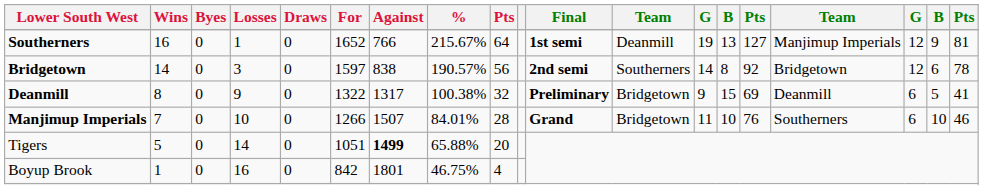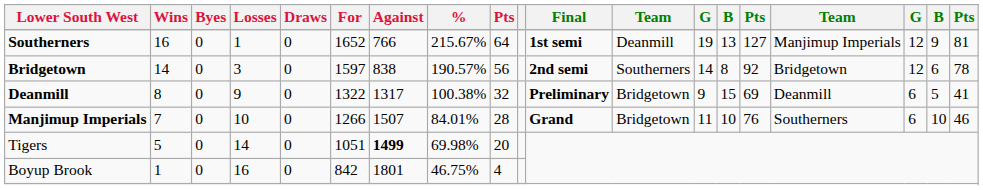 <table style="font-size: 85%; text-align: left;" class="wikitable">
 <tr>
 <th style="color:crimson">Lower South West</th>
 <th style="color:crimson">Wins</th>
 <th style="color:crimson">Byes</th>
 <th style="color:crimson">Losses</th>
 <th style="color:crimson">Draws</th>
 <th style="color:crimson">For</th>
 <th style="color:crimson">Against</th>
 <th style="color:crimson">%</th>
 <th style="color:crimson">Pts</th>
 <th></th>
 <th style="color:green">Final</th>
 <th style="color:green">Team</th>
 <th style="color:green">G</th>
 <th style="color:green">B</th>
 <th style="color:green">Pts</th>
 <th style="color:green">Team</th>
 <th style="color:green">G</th>
 <th style="color:green">B</th>
 <th style="color:green">Pts</th>
 </tr>
 <tr>
 </tr>
 <tr>
 </tr>
 <tr>
 <td><strong>	Southerners	</strong></td>
 <td>16</td>
 <td>0</td>
 <td>1</td>
 <td>0</td>
 <td>1652</td>
 <td>766</td>
 <td>215.67%</td>
 <td>64</td>
 <td></td>
 <td><strong>1st semi</strong></td>
 <td>Deanmill</td>
 <td>19</td>
 <td>13</td>
 <td>127</td>
 <td>Manjimup Imperials</td>
 <td>12</td>
 <td>9</td>
 <td>81</td>
 </tr>
 <tr>
 <td><strong>	Bridgetown	</strong></td>
 <td>14</td>
 <td>0</td>
 <td>3</td>
 <td>0</td>
 <td>1597</td>
 <td>838</td>
 <td>190.57%</td>
 <td>56</td>
 <td></td>
 <td><strong>2nd semi</strong></td>
 <td>Southerners</td>
 <td>14</td>
 <td>8</td>
 <td>92</td>
 <td>Bridgetown</td>
 <td>12</td>
 <td>6</td>
 <td>78</td>
 </tr>
 <tr ||>
 <td><strong>	Deanmill	</strong></td>
 <td>8</td>
 <td>0</td>
 <td>9</td>
 <td>0</td>
 <td>1322</td>
 <td>1317</td>
 <td>100.38%</td>
 <td>32</td>
 <td></td>
 <td><strong>Preliminary</strong></td>
 <td>Bridgetown</td>
 <td>9</td>
 <td>15</td>
 <td>69</td>
 <td>Deanmill</td>
 <td>6</td>
 <td>5</td>
 <td>41</td>
 </tr>
 <tr>
 <td><strong>	Manjimup Imperials	</strong></td>
 <td>7</td>
 <td>0</td>
 <td>10</td>
 <td>0</td>
 <td>1266</td>
 <td>1507</td>
 <td>84.01%</td>
 <td>28</td>
 <td></td>
 <td><strong>Grand</strong></td>
 <td>Bridgetown</td>
 <td>11</td>
 <td>10</td>
 <td>76</td>
 <td>Southerners</td>
 <td>6</td>
 <td>10</td>
 <td>46</td>
 </tr>
 <tr>
 <td>Tigers</td>
 <td>5</td>
 <td>0</td>
 <td>14</td>
 <td>0</td>
 <td>1051</td>
 <td><strong>1499</strong></td>
-<td>65.88%</td>
+<td>69.98%</td>
 <td>20</td>
 <td></td>
 </tr>
 <tr>
 <td>Boyup Brook</td>
 <td>1</td>
 <td>0</td>
 <td>16</td>
 <td>0</td>
 <td>842</td>
 <td>1801</td>
 <td>46.75%</td>
 <td>4</td>
 <td></td>
 </tr>
 <tr>
 </tr>
 </table>
